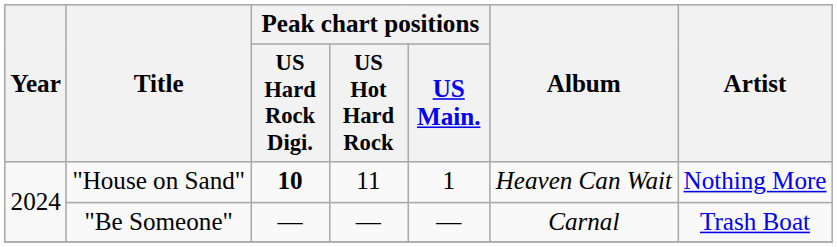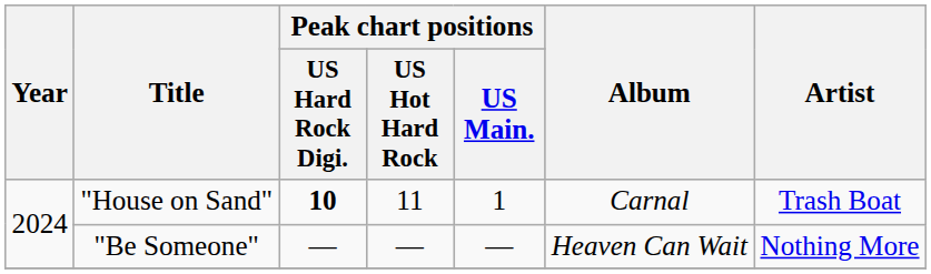 <table class="wikitable plainrowheaders" style="text-align:center;">
 <tr>
 <th scope="col" rowspan="2">Year</th>
 <th scope="col" rowspan="2">Title</th>
 <th scope="col" colspan="3">Peak chart positions</th>
 <th rowspan="2" scope="col">Album</th>
 <th scope="col" rowspan="2">Artist</th>
 </tr>
 <tr>
 <th scope="col" style="width:3em;font-size:90%;">US Hard Rock Digi.</th>
 <th scope="col" style="width:3em;font-size:90%;">US Hot Hard Rock</th>
 <th style="width:45px;"><a href='#'>US<br>Main.</a></th>
 </tr>
 <tr>
 <td rowspan="2">2024</td>
 <td>"House on Sand" </td>
 <td><strong>10</strong></td>
 <td>11</td>
 <td>1</td>
-<td><em>Heaven Can Wait</em></td>
-<td><a href='#'>Nothing More</a></td>
+<td><em>Carnal</em></td>
+<td><a href='#'>Trash Boat</a></td>
 </tr>
 <tr>
 <td>"Be Someone" </td>
 <td>—</td>
 <td>—</td>
 <td>—</td>
-<td><em>Carnal</em></td>
-<td><a href='#'>Trash Boat</a></td>
+<td><em>Heaven Can Wait</em></td>
+<td><a href='#'>Nothing More</a></td>
 </tr>
 <tr>
 </tr>
 </table>
